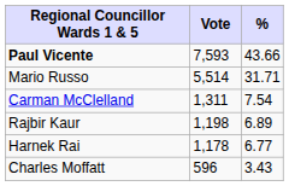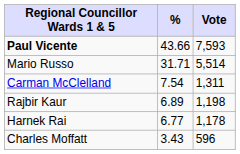 <table class="wikitable">
 <tr>
 <th style="background:#ddf; width:200px;">Regional Councillor Wards 1 & 5</th>
+<th style="background:#ddf; width:30px;">%</th>
 <th style="background:#ddf; width:50px;">Vote</th>
-<th style="background:#ddf; width:30px;">%</th>
 </tr>
 <tr>
 <td><strong>Paul Vicente</strong></td>
+<td>43.66</td>
 <td>7,593</td>
-<td>43.66</td>
 </tr>
 <tr>
 <td>Mario Russo</td>
+<td>31.71</td>
 <td>5,514</td>
-<td>31.71</td>
 </tr>
 <tr>
 <td><a href='#'>Carman McClelland</a></td>
+<td>7.54</td>
 <td>1,311</td>
-<td>7.54</td>
 </tr>
 <tr>
 <td>Rajbir Kaur</td>
+<td>6.89</td>
 <td>1,198</td>
-<td>6.89</td>
 </tr>
 <tr>
 <td>Harnek Rai</td>
+<td>6.77</td>
 <td>1,178</td>
-<td>6.77</td>
 </tr>
 <tr>
 <td>Charles Moffatt</td>
+<td>3.43</td>
 <td>596</td>
-<td>3.43</td>
 </tr>
 </table>
